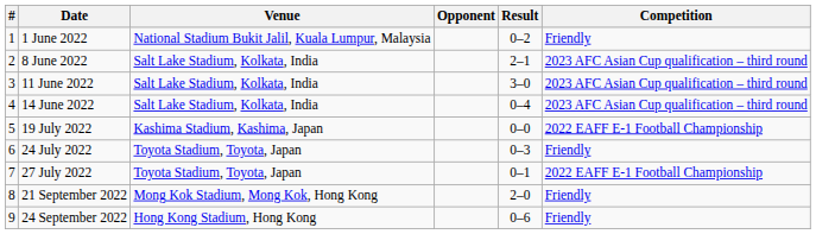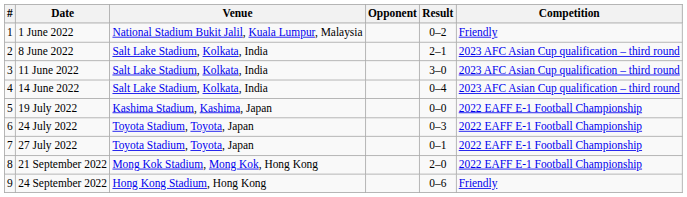 <table class="wikitable" style="font-size:85%; text-align: left;">
 <tr bgcolor="#CCCCCC" align="center">
 <th>#</th>
 <th>Date</th>
 <th>Venue</th>
 <th>Opponent</th>
 <th>Result</th>
 <th>Competition</th>
 </tr>
 <tr>
 <td>1</td>
 <td>1 June 2022</td>
 <td><a href='#'>National Stadium Bukit Jalil</a>, <a href='#'>Kuala Lumpur</a>, Malaysia</td>
 <td></td>
 <td align=center>0–2</td>
 <td><a href='#'>Friendly</a></td>
 </tr>
 <tr>
 <td>2</td>
 <td>8 June 2022</td>
 <td><a href='#'>Salt Lake Stadium</a>, <a href='#'>Kolkata</a>, India</td>
 <td></td>
 <td align=center>2–1</td>
 <td><a href='#'>2023 AFC Asian Cup qualification – third round</a></td>
 </tr>
 <tr>
 <td>3</td>
 <td>11 June 2022</td>
 <td><a href='#'>Salt Lake Stadium</a>, <a href='#'>Kolkata</a>, India</td>
 <td></td>
 <td align=center>3–0</td>
 <td><a href='#'>2023 AFC Asian Cup qualification – third round</a></td>
 </tr>
 <tr>
 <td>4</td>
 <td>14 June 2022</td>
 <td><a href='#'>Salt Lake Stadium</a>, <a href='#'>Kolkata</a>, India</td>
 <td></td>
 <td align=center>0–4</td>
 <td><a href='#'>2023 AFC Asian Cup qualification – third round</a></td>
 </tr>
 <tr>
 <td>5</td>
 <td>19 July 2022</td>
 <td><a href='#'>Kashima Stadium</a>, <a href='#'>Kashima</a>, Japan</td>
 <td></td>
 <td align="center">0–0</td>
 <td><a href='#'>2022 EAFF E-1 Football Championship</a></td>
 </tr>
 <tr>
 <td>6</td>
 <td>24 July 2022</td>
 <td><a href='#'>Toyota Stadium</a>, <a href='#'>Toyota</a>, Japan</td>
 <td></td>
 <td align=center>0–3</td>
-<td><a href='#'>Friendly</a></td>
+<td><a href='#'>2022 EAFF E-1 Football Championship</a></td>
 </tr>
 <tr>
 <td>7</td>
 <td>27 July 2022</td>
 <td><a href='#'>Toyota Stadium</a>, <a href='#'>Toyota</a>, Japan</td>
 <td></td>
 <td align=center>0–1</td>
 <td><a href='#'>2022 EAFF E-1 Football Championship</a></td>
 </tr>
 <tr>
 <td>8</td>
 <td>21 September 2022</td>
 <td><a href='#'>Mong Kok Stadium</a>, <a href='#'>Mong Kok</a>, Hong Kong</td>
 <td></td>
 <td align="center">2–0</td>
-<td><a href='#'>Friendly</a></td>
+<td><a href='#'>2022 EAFF E-1 Football Championship</a></td>
 </tr>
 <tr>
 <td>9</td>
 <td>24 September 2022</td>
 <td><a href='#'>Hong Kong Stadium</a>, Hong Kong</td>
 <td></td>
 <td align=center>0–6</td>
 <td><a href='#'>Friendly</a></td>
 </tr>
 </table>
